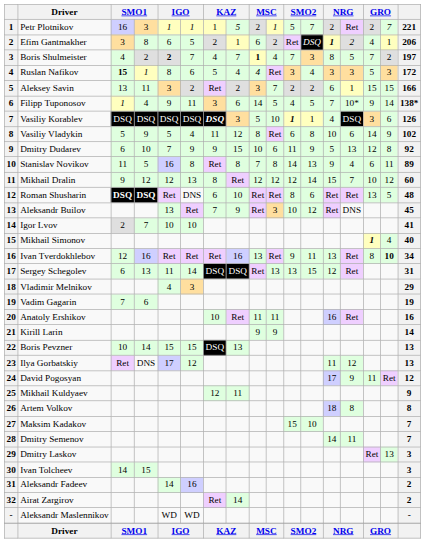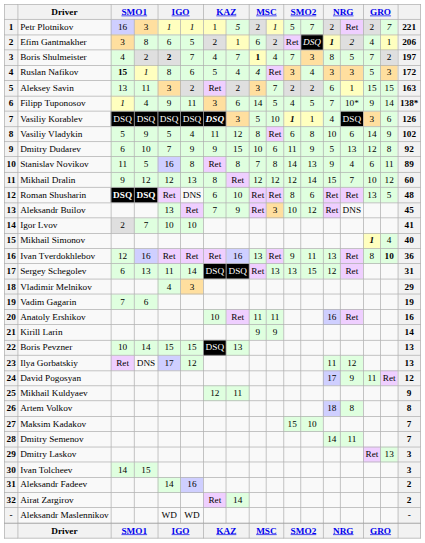 <table align=left| class="wikitable" style="font-size: 85%; text-align: center">
 <tr valign="top">
 <th valign="middle"></th>
 <th valign="middle">Driver</th>
 <th colspan=2><a href='#'>SMO1</a></th>
 <th colspan=2><a href='#'>IGO</a></th>
 <th colspan=2><a href='#'>KAZ</a></th>
 <th colspan=2><a href='#'>MSC</a></th>
 <th colspan=2><a href='#'>SMO2</a></th>
 <th colspan=2><a href='#'>NRG</a></th>
 <th colspan=2><a href='#'>GRO</a></th>
 <th valign="middle"></th>
 </tr>
 <tr>
 <th>1</th>
 <td align="left">Petr Plotnikov</td>
 <td style="background:#cfcfff;">16</td>
 <td style="background:#ffdf9f;">3</td>
 <td style="background:#ffffbf;"><em>1</em></td>
 <td style="background:#ffffbf;"><em>1</em></td>
 <td style="background:#ffffbf;">1</td>
 <td style="background:#dfffdf;"><em>5</em></td>
 <td style="background:#dfdfdf;">2</td>
 <td style="background:#ffffbf;"><em>1</em></td>
 <td style="background:#dfffdf;">5</td>
 <td style="background:#dfffdf;">7</td>
 <td style="background:#dfdfdf;">2</td>
 <td style="background:#efcfff;">Ret</td>
 <td style="background:#dfdfdf;">2</td>
 <td style="background:#dfffdf;"><em>7</em></td>
 <th>221</th>
 </tr>
 <tr>
 <th>2</th>
 <td align="left">Efim Gantmakher</td>
 <td style="background:#ffdf9f;">3</td>
 <td style="background:#dfffdf;">8</td>
 <td style="background:#dfffdf;">6</td>
 <td style="background:#dfffdf;">5</td>
 <td style="background:#dfdfdf;">2</td>
 <td style="background:#ffffbf;">1</td>
 <td style="background:#dfffdf;">6</td>
 <td style="background:#dfdfdf;">2</td>
 <td style="background:#efcfff;">Ret</td>
 <td style="background-color:#000000;color:white"><em>DSQ</em></td>
 <td style="background:#ffffbf;"><strong><em>1</em></strong></td>
 <td style="background:#dfdfdf;"><em>2</em></td>
 <td style="background:#dfffdf;">4</td>
 <td style="background:#ffffbf;">1</td>
 <th>206</th>
 </tr>
 <tr>
 <th>3</th>
 <td align="left">Boris Shulmeister</td>
 <td style="background:#dfffdf;">4</td>
 <td style="background:#dfdfdf;">2</td>
 <td style="background:#dfdfdf;"><strong>2</strong></td>
 <td style="background:#dfffdf;">7</td>
 <td style="background:#dfffdf;">4</td>
 <td style="background:#dfffdf;">7</td>
 <td style="background:#ffffbf;"><strong>1</strong></td>
 <td style="background:#dfffdf;">4</td>
 <td style="background:#dfffdf;">7</td>
 <td style="background:#ffdf9f;">3</td>
 <td style="background:#dfffdf;">8</td>
 <td style="background:#dfffdf;">5</td>
 <td style="background:#dfffdf;">7</td>
 <td style="background:#dfdfdf;">2</td>
 <th>197</th>
 </tr>
 <tr>
 <th>4</th>
 <td align="left">Ruslan Nafikov</td>
 <td style="background:#dfffdf;"><strong>15</strong></td>
 <td style="background:#ffffbf;"><em>1</em></td>
 <td style="background:#dfffdf;">8</td>
 <td style="background:#dfffdf;">6</td>
 <td style="background:#dfffdf;">5</td>
 <td style="background:#dfffdf;">4</td>
 <td style="background:#dfffdf;"><em>4</em></td>
 <td style="background:#efcfff;">Ret</td>
 <td style="background:#ffdf9f;">3</td>
 <td style="background:#dfffdf;">4</td>
 <td style="background:#ffdf9f;">3</td>
 <td style="background:#ffdf9f;">3</td>
 <td style="background:#dfffdf;">5</td>
 <td style="background:#ffdf9f;">3</td>
 <th>172</th>
 </tr>
 <tr>
 <th>5</th>
 <td align="left">Aleksey Savin</td>
 <td style="background:#dfffdf;">13</td>
 <td style="background:#dfffdf;">11</td>
 <td style="background:#ffdf9f;">3</td>
 <td style="background:#dfdfdf;">2</td>
 <td style="background:#efcfff;">Ret</td>
 <td style="background:#dfdfdf;">2</td>
 <td style="background:#ffdf9f;">3</td>
 <td style="background:#dfffdf;">7</td>
 <td style="background:#dfdfdf;">2</td>
 <td style="background:#dfdfdf;">2</td>
 <td style="background:#dfffdf;">6</td>
 <td style="background:#ffffbf;">1</td>
 <td style="background:#dfffdf;">15</td>
 <td style="background:#dfffdf;">15</td>
-<th>166</th>
+<th>163</th>
 </tr>
 <tr>
 <th>6</th>
 <td align="left">Filipp Tuponosov</td>
 <td style="background:#ffffbf;"><em>1</em></td>
 <td style="background:#dfffdf;">4</td>
 <td style="background:#dfffdf;">9</td>
 <td style="background:#dfffdf;">11</td>
 <td style="background:#ffdf9f;">3</td>
 <td style="background:#dfffdf;">6</td>
 <td style="background:#dfffdf;">14</td>
 <td style="background:#dfffdf;">5</td>
 <td style="background:#dfffdf;">4</td>
 <td style="background:#dfffdf;">5</td>
 <td style="background:#dfffdf;">7</td>
 <td style="background:#dfffdf;">10*</td>
 <td style="background:#dfffdf;">9</td>
 <td style="background:#dfffdf;">14</td>
 <th>138*</th>
 </tr>
 <tr>
 <th>7</th>
 <td align="left">Vasiliy Korablev</td>
 <td style="background-color:#000000;color:white">DSQ</td>
 <td style="background-color:#000000;color:white">DSQ</td>
 <td style="background-color:#000000;color:white">DSQ</td>
 <td style="background-color:#000000;color:white">DSQ</td>
 <td style="background-color:#000000;color:white"><strong><em>DSQ</em></strong></td>
 <td style="background:#ffdf9f;">3</td>
 <td style="background:#dfffdf;">5</td>
 <td style="background:#dfffdf;">10</td>
 <td style="background:#ffffbf;"><strong><em>1</em></strong></td>
 <td style="background:#ffffbf;">1</td>
 <td style="background:#dfffdf;">4</td>
 <td style="background-color:#000000;color:white">DSQ</td>
 <td style="background:#ffdf9f;">3</td>
 <td style="background:#dfffdf;">6</td>
 <th>126</th>
 </tr>
 <tr>
 <th>8</th>
 <td align="left">Vasiliy Vladykin</td>
 <td style="background:#dfffdf;">5</td>
 <td style="background:#dfffdf;">9</td>
 <td style="background:#dfffdf;">5</td>
 <td style="background:#dfffdf;">4</td>
 <td style="background:#dfffdf;">11</td>
 <td style="background:#dfffdf;">12</td>
 <td style="background:#dfffdf;">8</td>
 <td style="background:#efcfff;">Ret</td>
 <td style="background:#dfffdf;">6</td>
 <td style="background:#dfffdf;">8</td>
 <td style="background:#dfffdf;">10</td>
 <td style="background:#dfffdf;">6</td>
 <td style="background:#dfffdf;">14</td>
 <td style="background:#dfffdf;">9</td>
 <th>102</th>
 </tr>
 <tr>
 <th>9</th>
 <td align="left">Dmitry Dudarev</td>
 <td style="background:#dfffdf;">6</td>
 <td style="background:#dfffdf;">10</td>
 <td style="background:#dfffdf;">7</td>
 <td style="background:#dfffdf;">9</td>
 <td style="background:#dfffdf;">9</td>
 <td style="background:#dfffdf;">15</td>
 <td style="background:#dfffdf;">10</td>
 <td style="background:#dfffdf;">6</td>
 <td style="background:#dfffdf;">11</td>
 <td style="background:#dfffdf;">9</td>
 <td style="background:#dfffdf;">5</td>
 <td style="background:#dfffdf;">13</td>
 <td style="background:#dfffdf;">12</td>
 <td style="background:#dfffdf;">8</td>
 <th>92</th>
 </tr>
 <tr>
 <th>10</th>
 <td align="left">Stanislav Novikov</td>
 <td style="background:#dfffdf;">11</td>
 <td style="background:#dfffdf;">5</td>
 <td style="background:#cfcfff;">16</td>
 <td style="background:#dfffdf;">8</td>
 <td style="background:#efcfff;">Ret</td>
 <td style="background:#dfffdf;">8</td>
 <td style="background:#dfffdf;">7</td>
 <td style="background:#dfffdf;">8</td>
 <td style="background:#dfffdf;">14</td>
 <td style="background:#dfffdf;">13</td>
 <td style="background:#dfffdf;">9</td>
 <td style="background:#dfffdf;">4</td>
 <td style="background:#dfffdf;">6</td>
 <td style="background:#dfffdf;">11</td>
 <th>89</th>
 </tr>
 <tr>
 <th>11</th>
 <td align="left">Mikhail Dralin</td>
 <td style="background:#dfffdf;">9</td>
 <td style="background:#dfffdf;">12</td>
 <td style="background:#dfffdf;">12</td>
 <td style="background:#dfffdf;">13</td>
 <td style="background:#dfffdf;">8</td>
 <td style="background:#efcfff;">Ret</td>
 <td style="background:#dfffdf;">12</td>
 <td style="background:#dfffdf;">12</td>
 <td style="background:#dfffdf;">12</td>
 <td style="background:#dfffdf;">14</td>
 <td style="background:#dfffdf;">15</td>
 <td style="background:#dfffdf;">7</td>
 <td style="background:#dfffdf;">10</td>
 <td style="background:#dfffdf;">12</td>
 <th>60</th>
 </tr>
 <tr>
 <th>12</th>
 <td align="left">Roman Shusharin</td>
 <td style="background-color:#000000;color:white"><strong>DSQ</strong></td>
 <td style="background-color:#000000;color:white"><strong>DSQ</strong></td>
 <td style="background:#efcfff;">Ret</td>
 <td>DNS</td>
 <td style="background:#dfffdf;">6</td>
 <td style="background:#dfffdf;">10</td>
 <td style="background:#efcfff;">Ret</td>
 <td style="background:#efcfff;">Ret</td>
 <td style="background:#dfffdf;">8</td>
 <td style="background:#dfffdf;">6</td>
 <td style="background:#efcfff;">Ret</td>
 <td style="background:#efcfff;">Ret</td>
 <td style="background:#dfffdf;">13</td>
 <td style="background:#dfffdf;">5</td>
 <th>48</th>
 </tr>
 <tr>
 <th>13</th>
 <td align="left">Aleksandr Builov</td>
 <td></td>
 <td></td>
 <td style="background:#dfffdf;">13</td>
 <td style="background:#efcfff;">Ret</td>
 <td style="background:#dfffdf;">7</td>
 <td style="background:#dfffdf;">9</td>
 <td style="background:#efcfff;">Ret</td>
 <td style="background:#ffdf9f;">3</td>
 <td style="background:#dfffdf;">10</td>
 <td style="background:#dfffdf;">12</td>
 <td style="background:#efcfff;">Ret</td>
 <td>DNS</td>
 <td></td>
 <td></td>
 <th>45</th>
 </tr>
 <tr>
 <th>14</th>
 <td align="left">Igor Lvov</td>
 <td style="background:#dfdfdf;">2</td>
 <td style="background:#dfffdf;">7</td>
 <td style="background:#dfffdf;">10</td>
 <td style="background:#dfffdf;">10</td>
 <td></td>
 <td></td>
 <td></td>
 <td></td>
 <td></td>
 <td></td>
 <td></td>
 <td></td>
 <td></td>
 <td></td>
 <th>41</th>
 </tr>
 <tr>
 <th>15</th>
 <td align="left">Mikhail Simonov</td>
 <td></td>
 <td></td>
 <td></td>
 <td></td>
 <td></td>
 <td></td>
 <td></td>
 <td></td>
 <td></td>
 <td></td>
 <td></td>
 <td></td>
 <td style="background:#ffffbf;"><strong><em>1</em></strong></td>
 <td style="background:#dfffdf;">4</td>
 <th>40</th>
 </tr>
 <tr>
 <th>16</th>
 <td align="left">Ivan Tverdokhlebov</td>
 <td style="background:#dfffdf;">12</td>
 <td style="background:#cfcfff;">16</td>
 <td style="background:#efcfff;">Ret</td>
 <td style="background:#efcfff;">Ret</td>
 <td style="background:#efcfff;">Ret</td>
 <td style="background:#cfcfff;">16</td>
 <td style="background:#dfffdf;">13</td>
 <td style="background:#efcfff;">Ret</td>
 <td style="background:#dfffdf;">9</td>
 <td style="background:#dfffdf;">11</td>
 <td style="background:#dfffdf;">13</td>
 <td style="background:#efcfff;">Ret</td>
 <td style="background:#dfffdf;">8</td>
 <td style="background:#dfffdf;"><strong>10</strong></td>
-<th>34</th>
+<th>36</th>
 </tr>
 <tr>
 <th>17</th>
 <td align="left">Sergey Schegolev</td>
 <td style="background:#dfffdf;">6</td>
 <td style="background:#dfffdf;">13</td>
 <td style="background:#dfffdf;">11</td>
 <td style="background:#dfffdf;">14</td>
 <td style="background-color:#000000;color:white">DSQ</td>
 <td style="background-color:#000000;color:white">DSQ</td>
 <td style="background:#efcfff;">Ret</td>
 <td style="background:#dfffdf;">13</td>
 <td style="background:#dfffdf;">13</td>
 <td style="background:#dfffdf;">15</td>
 <td style="background:#dfffdf;">12</td>
 <td style="background:#efcfff;">Ret</td>
 <td></td>
 <td></td>
 <th>31</th>
 </tr>
 <tr>
 <th>18</th>
 <td align="left">Vladimir Melnikov</td>
 <td></td>
 <td></td>
 <td style="background:#dfffdf;">4</td>
 <td style="background:#ffdf9f;">3</td>
 <td></td>
 <td></td>
 <td></td>
 <td></td>
 <td></td>
 <td></td>
 <td></td>
 <td></td>
 <td></td>
 <td></td>
 <th>29</th>
 </tr>
 <tr>
 <th>19</th>
 <td align="left">Vadim Gagarin</td>
 <td style="background:#dfffdf;">7</td>
 <td style="background:#dfffdf;">6</td>
 <td></td>
 <td></td>
 <td></td>
 <td></td>
 <td></td>
 <td></td>
 <td></td>
 <td></td>
 <td></td>
 <td></td>
 <td></td>
 <td></td>
 <th>19</th>
 </tr>
 <tr>
 <th>20</th>
 <td align="left">Anatoly Ershikov</td>
 <td></td>
 <td></td>
 <td></td>
 <td></td>
 <td style="background:#dfffdf;">10</td>
 <td style="background:#efcfff;">Ret</td>
 <td style="background:#dfffdf;">11</td>
 <td style="background:#dfffdf;">11</td>
 <td></td>
 <td></td>
 <td style="background:#cfcfff;">16</td>
 <td style="background:#efcfff;">Ret</td>
 <td></td>
 <td></td>
 <th>16</th>
 </tr>
 <tr>
 <th>21</th>
 <td align="left">Kirill Larin</td>
 <td></td>
 <td></td>
 <td></td>
 <td></td>
 <td></td>
 <td></td>
 <td style="background:#dfffdf;">9</td>
 <td style="background:#dfffdf;">9</td>
 <td></td>
 <td></td>
 <td></td>
 <td></td>
 <td></td>
 <td></td>
 <th>14</th>
 </tr>
 <tr>
 <th>22</th>
 <td align="left">Boris Pevzner</td>
 <td style="background:#dfffdf;">10</td>
 <td style="background:#dfffdf;">14</td>
 <td style="background:#dfffdf;">15</td>
 <td style="background:#dfffdf;">15</td>
 <td style="background-color:#000000;color:white">DSQ</td>
 <td style="background:#dfffdf;">13</td>
 <td></td>
 <td></td>
 <td></td>
 <td></td>
 <td></td>
 <td></td>
 <td></td>
 <td></td>
 <th>13</th>
 </tr>
 <tr>
 <th>23</th>
 <td align="left">Ilya Gorbatskiy</td>
 <td style="background:#efcfff;">Ret</td>
 <td>DNS</td>
 <td style="background:#cfcfff;">17</td>
 <td style="background:#dfffdf;">12</td>
 <td></td>
 <td></td>
 <td></td>
 <td></td>
 <td></td>
 <td></td>
 <td style="background:#dfffdf;">11</td>
 <td style="background:#dfffdf;">12</td>
 <td></td>
 <td></td>
 <th>13</th>
 </tr>
 <tr>
 <th>24</th>
 <td align="left">David Pogosyan</td>
 <td></td>
 <td></td>
 <td></td>
 <td></td>
 <td></td>
 <td></td>
 <td></td>
 <td></td>
 <td></td>
 <td></td>
 <td style="background:#cfcfff;">17</td>
 <td style="background:#dfffdf;">9</td>
 <td style="background:#dfffdf;">11</td>
 <td style="background:#efcfff;">Ret</td>
 <th>12</th>
 </tr>
 <tr>
 <th>25</th>
 <td align="left">Mikhail Kuldyaev</td>
 <td></td>
 <td></td>
 <td></td>
 <td></td>
 <td style="background:#dfffdf;">12</td>
 <td style="background:#dfffdf;">11</td>
 <td></td>
 <td></td>
 <td></td>
 <td></td>
 <td></td>
 <td></td>
 <td></td>
 <td></td>
 <th>9</th>
 </tr>
 <tr>
 <th>26</th>
 <td align="left">Artem Volkov</td>
 <td></td>
 <td></td>
 <td></td>
 <td></td>
 <td></td>
 <td></td>
 <td></td>
 <td></td>
 <td></td>
 <td></td>
 <td style="background:#cfcfff;">18</td>
 <td style="background:#dfffdf;">8</td>
 <td></td>
 <td></td>
 <th>8</th>
 </tr>
 <tr>
 <th>27</th>
 <td align="left">Maksim Kadakov</td>
 <td></td>
 <td></td>
 <td></td>
 <td></td>
 <td></td>
 <td></td>
 <td></td>
 <td></td>
 <td style="background:#dfffdf;">15</td>
 <td style="background:#dfffdf;">10</td>
 <td></td>
 <td></td>
 <td></td>
 <td></td>
 <th>7</th>
 </tr>
 <tr>
 <th>28</th>
 <td align="left">Dmitry Semenov</td>
 <td></td>
 <td></td>
 <td></td>
 <td></td>
 <td></td>
 <td></td>
 <td></td>
 <td></td>
 <td></td>
 <td></td>
 <td style="background:#dfffdf;">14</td>
 <td style="background:#dfffdf;">11</td>
 <td></td>
 <td></td>
 <th>7</th>
 </tr>
 <tr>
 <th>29</th>
 <td align="left">Dmitry Laskov</td>
 <td></td>
 <td></td>
 <td></td>
 <td></td>
 <td></td>
 <td></td>
 <td></td>
 <td></td>
 <td></td>
 <td></td>
 <td></td>
 <td></td>
 <td style="background:#efcfff;">Ret</td>
 <td style="background:#dfffdf;">13</td>
 <th>3</th>
 </tr>
 <tr>
 <th>30</th>
 <td align="left">Ivan Tolcheev</td>
 <td style="background:#dfffdf;">14</td>
 <td style="background:#dfffdf;">15</td>
 <td></td>
 <td></td>
 <td></td>
 <td></td>
 <td></td>
 <td></td>
 <td></td>
 <td></td>
 <td></td>
 <td></td>
 <td></td>
 <td></td>
 <th>3</th>
 </tr>
 <tr>
 <th>31</th>
 <td align="left">Aleksandr Fadeev</td>
 <td></td>
 <td></td>
 <td style="background:#dfffdf;">14</td>
 <td style="background:#cfcfff;">16</td>
 <td></td>
 <td></td>
 <td></td>
 <td></td>
 <td></td>
 <td></td>
 <td></td>
 <td></td>
 <td></td>
 <td></td>
 <th>2</th>
 </tr>
 <tr>
 <th>32</th>
 <td align="left">Airat Zargirov</td>
 <td></td>
 <td></td>
 <td></td>
 <td></td>
 <td style="background:#efcfff;">Ret</td>
 <td style="background:#dfffdf;">14</td>
 <td></td>
 <td></td>
 <td></td>
 <td></td>
 <td></td>
 <td></td>
 <td></td>
 <td></td>
 <th>2</th>
 </tr>
 <tr>
 <th>-</th>
 <td align="left">Aleksandr Maslennikov</td>
 <td></td>
 <td></td>
 <td>WD</td>
 <td>WD</td>
 <td></td>
 <td></td>
 <td></td>
 <td></td>
 <td></td>
 <td></td>
 <td></td>
 <td></td>
 <td></td>
 <td></td>
 <th>-</th>
 </tr>
 <tr>
 </tr>
 <tr valign="top">
 <th valign="middle"></th>
 <th valign="middle">Driver</th>
 <th colspan=2><a href='#'>SMO1</a></th>
 <th colspan=2><a href='#'>IGO</a></th>
 <th colspan=2><a href='#'>KAZ</a></th>
 <th colspan=2><a href='#'>MSC</a></th>
 <th colspan=2><a href='#'>SMO2</a></th>
 <th colspan=2><a href='#'>NRG</a></th>
 <th colspan=2><a href='#'>GRO</a></th>
 <th valign="middle"></th>
 </tr>
 </table>
